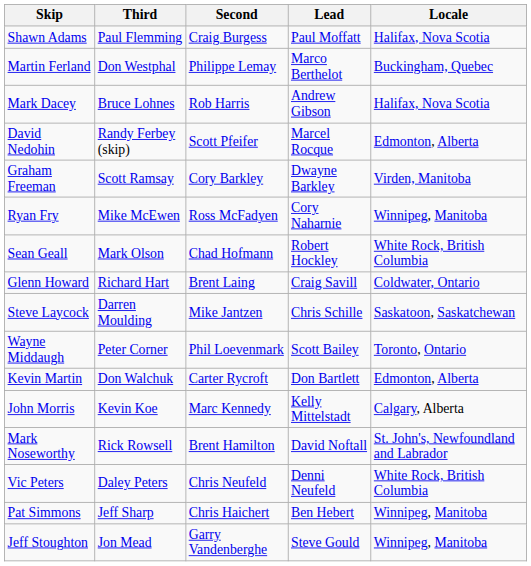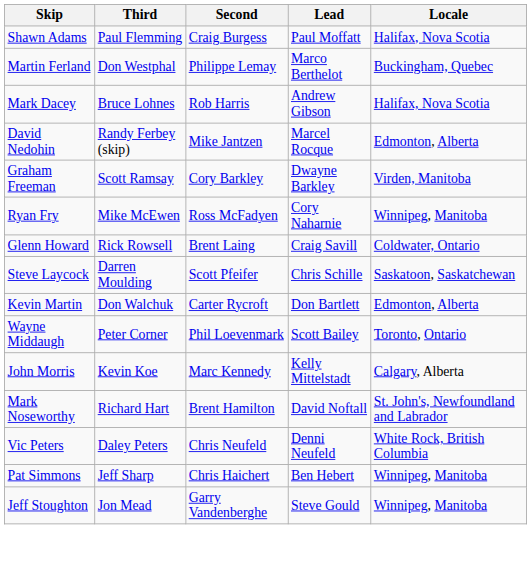 <table class="wikitable">
 <tr>
 <th>Skip</th>
 <th>Third</th>
 <th>Second</th>
 <th>Lead</th>
 <th>Locale</th>
 </tr>
 <tr>
 <td><a href='#'>Shawn Adams</a></td>
 <td><a href='#'>Paul Flemming</a></td>
 <td><a href='#'>Craig Burgess</a></td>
 <td><a href='#'>Paul Moffatt</a></td>
 <td> <a href='#'>Halifax, Nova Scotia</a></td>
 </tr>
 <tr>
 <td><a href='#'>Martin Ferland</a></td>
 <td><a href='#'>Don Westphal</a></td>
 <td><a href='#'>Philippe Lemay</a></td>
 <td><a href='#'>Marco Berthelot</a></td>
 <td> <a href='#'>Buckingham, Quebec</a></td>
 </tr>
 <tr>
 <td><a href='#'>Mark Dacey</a></td>
 <td><a href='#'>Bruce Lohnes</a></td>
 <td><a href='#'>Rob Harris</a></td>
 <td><a href='#'>Andrew Gibson</a></td>
 <td> <a href='#'>Halifax, Nova Scotia</a></td>
 </tr>
 <tr>
 <td><a href='#'>David Nedohin</a></td>
 <td><a href='#'>Randy Ferbey</a> (skip)</td>
-<td><a href='#'>Scott Pfeifer</a></td>
+<td><a href='#'>Mike Jantzen</a></td>
 <td><a href='#'>Marcel Rocque</a></td>
 <td> <a href='#'>Edmonton</a>, <a href='#'>Alberta</a></td>
 </tr>
 <tr>
 <td><a href='#'>Graham Freeman</a></td>
 <td><a href='#'>Scott Ramsay</a></td>
 <td><a href='#'>Cory Barkley</a></td>
 <td><a href='#'>Dwayne Barkley</a></td>
 <td> <a href='#'>Virden, Manitoba</a></td>
 </tr>
 <tr>
 <td><a href='#'>Ryan Fry</a></td>
 <td><a href='#'>Mike McEwen</a></td>
 <td><a href='#'>Ross McFadyen</a></td>
 <td><a href='#'>Cory Naharnie</a></td>
 <td> <a href='#'>Winnipeg</a>, <a href='#'>Manitoba</a></td>
 </tr>
 <tr>
-<td><a href='#'>Sean Geall</a></td>
-<td><a href='#'>Mark Olson</a></td>
-<td><a href='#'>Chad Hofmann</a></td>
-<td><a href='#'>Robert Hockley</a></td>
-<td> <a href='#'>White Rock, British Columbia</a></td>
-</tr>
-<tr>
 <td><a href='#'>Glenn Howard</a></td>
-<td><a href='#'>Richard Hart</a></td>
+<td><a href='#'>Rick Rowsell</a></td>
 <td><a href='#'>Brent Laing</a></td>
 <td><a href='#'>Craig Savill</a></td>
 <td> <a href='#'>Coldwater, Ontario</a></td>
 </tr>
 <tr>
 <td><a href='#'>Steve Laycock</a></td>
 <td><a href='#'>Darren Moulding</a></td>
-<td><a href='#'>Mike Jantzen</a></td>
+<td><a href='#'>Scott Pfeifer</a></td>
 <td><a href='#'>Chris Schille</a></td>
 <td> <a href='#'>Saskatoon</a>, <a href='#'>Saskatchewan</a></td>
+</tr>
+<tr>
+<td><a href='#'>Kevin Martin</a></td>
+<td><a href='#'>Don Walchuk</a></td>
+<td><a href='#'>Carter Rycroft</a></td>
+<td><a href='#'>Don Bartlett</a></td>
+<td> <a href='#'>Edmonton</a>, <a href='#'>Alberta</a></td>
 </tr>
 <tr>
 <td><a href='#'>Wayne Middaugh</a></td>
 <td><a href='#'>Peter Corner</a></td>
 <td><a href='#'>Phil Loevenmark</a></td>
 <td><a href='#'>Scott Bailey</a></td>
 <td> <a href='#'>Toronto</a>, <a href='#'>Ontario</a></td>
-</tr>
-<tr>
-<td><a href='#'>Kevin Martin</a></td>
-<td><a href='#'>Don Walchuk</a></td>
-<td><a href='#'>Carter Rycroft</a></td>
-<td><a href='#'>Don Bartlett</a></td>
-<td> <a href='#'>Edmonton</a>, <a href='#'>Alberta</a></td>
 </tr>
 <tr>
 <td><a href='#'>John Morris</a></td>
 <td><a href='#'>Kevin Koe</a></td>
 <td><a href='#'>Marc Kennedy</a></td>
 <td><a href='#'>Kelly Mittelstadt</a></td>
 <td> <a href='#'>Calgary</a>, Alberta</td>
 </tr>
 <tr>
 <td><a href='#'>Mark Noseworthy</a></td>
-<td><a href='#'>Rick Rowsell</a></td>
+<td><a href='#'>Richard Hart</a></td>
 <td><a href='#'>Brent Hamilton</a></td>
 <td><a href='#'>David Noftall</a></td>
 <td> <a href='#'>St. John's, Newfoundland and Labrador</a></td>
 </tr>
 <tr>
 <td><a href='#'>Vic Peters</a></td>
 <td><a href='#'>Daley Peters</a></td>
 <td><a href='#'>Chris Neufeld</a></td>
 <td><a href='#'>Denni Neufeld</a></td>
 <td> <a href='#'>White Rock, British Columbia</a></td>
 </tr>
 <tr>
 <td><a href='#'>Pat Simmons</a></td>
 <td><a href='#'>Jeff Sharp</a></td>
 <td><a href='#'>Chris Haichert</a></td>
 <td><a href='#'>Ben Hebert</a></td>
 <td> <a href='#'>Winnipeg</a>, <a href='#'>Manitoba</a></td>
 </tr>
 <tr>
 <td><a href='#'>Jeff Stoughton</a></td>
 <td><a href='#'>Jon Mead</a></td>
 <td><a href='#'>Garry Vandenberghe</a></td>
 <td><a href='#'>Steve Gould</a></td>
 <td> <a href='#'>Winnipeg</a>, <a href='#'>Manitoba</a></td>
 </tr>
 </table>
